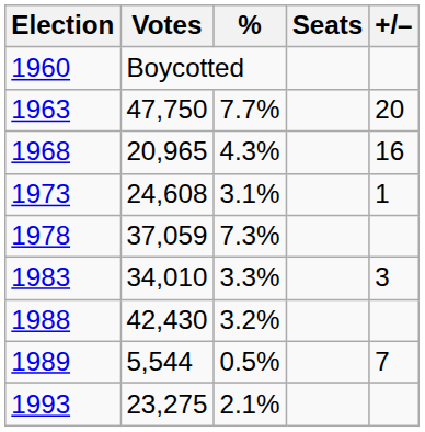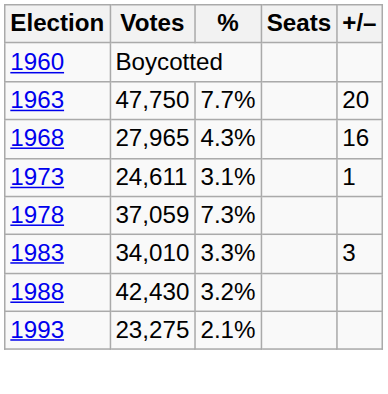 <table class="wikitable">
 <tr>
 <th><strong>Election</strong></th>
 <th><strong>Votes</strong></th>
 <th><strong>%</strong></th>
 <th><strong>Seats</strong></th>
 <th>+/–</th>
 </tr>
 <tr>
 <td><a href='#'>1960</a></td>
 <td colspan="2">Boycotted</td>
 <td></td>
 <td></td>
 </tr>
 <tr>
 <td><a href='#'>1963</a></td>
 <td>47,750</td>
 <td>7.7%</td>
 <td></td>
 <td> 20</td>
 </tr>
 <tr>
 <td><a href='#'>1968</a></td>
-<td>20,965</td>
+<td>27,965</td>
 <td>4.3%</td>
 <td></td>
 <td> 16</td>
 </tr>
 <tr>
 <td><a href='#'>1973</a></td>
-<td>24,608</td>
+<td>24,611</td>
 <td>3.1%</td>
 <td></td>
 <td> 1</td>
 </tr>
 <tr>
 <td><a href='#'>1978</a></td>
 <td>37,059</td>
 <td>7.3%</td>
 <td></td>
 <td></td>
 </tr>
 <tr>
 <td><a href='#'>1983</a></td>
 <td>34,010</td>
 <td>3.3%</td>
 <td></td>
 <td> 3</td>
 </tr>
 <tr>
 <td><a href='#'>1988</a></td>
 <td>42,430</td>
 <td>3.2%</td>
 <td></td>
 <td></td>
 </tr>
 <tr>
-<td><a href='#'>1989</a></td>
-<td>5,544</td>
-<td>0.5%</td>
-<td></td>
-<td> 7</td>
-</tr>
-<tr>
 <td><a href='#'>1993</a></td>
 <td>23,275</td>
 <td>2.1%</td>
 <td></td>
 <td></td>
 </tr>
 </table>
